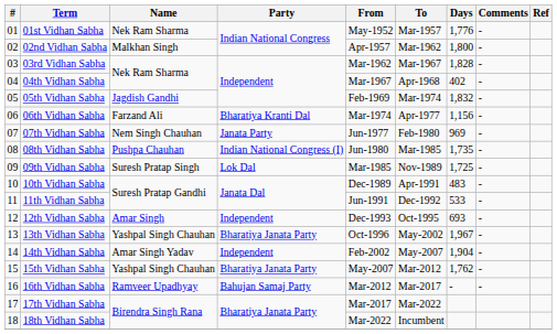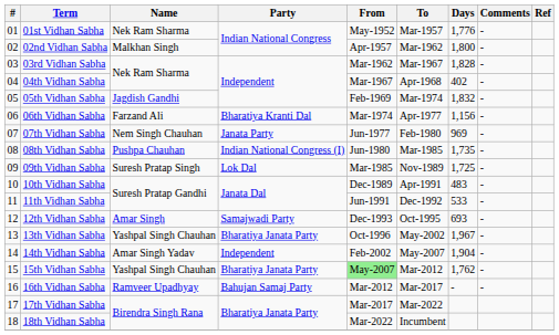 <table class="wikitable sortable">
 <tr>
 <th>#</th>
 <th><a href='#'>Term</a></th>
 <th>Name</th>
 <th>Party</th>
 <th>From</th>
 <th>To</th>
 <th>Days</th>
 <th>Comments</th>
 <th>Ref</th>
 </tr>
 <tr>
 <td>01</td>
 <td><a href='#'>01st Vidhan Sabha</a></td>
 <td>Nek Ram Sharma</td>
 <td rowspan="2"><a href='#'>Indian National Congress</a></td>
 <td>May-1952</td>
 <td>Mar-1957</td>
 <td>1,776</td>
 <td>-</td>
 <td></td>
 </tr>
 <tr>
 <td>02</td>
 <td><a href='#'>02nd Vidhan Sabha</a></td>
 <td>Malkhan Singh</td>
 <td>Apr-1957</td>
 <td>Mar-1962</td>
 <td>1,800</td>
 <td>-</td>
 <td></td>
 </tr>
 <tr>
 <td>03</td>
 <td><a href='#'>03rd Vidhan Sabha</a></td>
 <td rowspan="2">Nek Ram Sharma</td>
 <td rowspan="3"><a href='#'>Independent</a></td>
 <td>Mar-1962</td>
 <td>Mar-1967</td>
 <td>1,828</td>
 <td>-</td>
 <td></td>
 </tr>
 <tr>
 <td>04</td>
 <td><a href='#'>04th Vidhan Sabha</a></td>
 <td>Mar-1967</td>
 <td>Apr-1968</td>
 <td>402</td>
 <td>-</td>
 <td></td>
 </tr>
 <tr>
 <td>05</td>
 <td><a href='#'>05th Vidhan Sabha</a></td>
 <td><a href='#'>Jagdish Gandhi</a></td>
 <td>Feb-1969</td>
 <td>Mar-1974</td>
 <td>1,832</td>
 <td>-</td>
 <td></td>
 </tr>
 <tr>
 <td>06</td>
 <td><a href='#'>06th Vidhan Sabha</a></td>
 <td>Farzand Ali</td>
 <td><a href='#'>Bharatiya Kranti Dal</a></td>
 <td>Mar-1974</td>
 <td>Apr-1977</td>
 <td>1,156</td>
 <td>-</td>
 <td></td>
 </tr>
 <tr>
 <td>07</td>
 <td><a href='#'>07th Vidhan Sabha</a></td>
 <td>Nem  Singh Chauhan</td>
 <td><a href='#'>Janata Party</a></td>
 <td>Jun-1977</td>
 <td>Feb-1980</td>
 <td>969</td>
 <td>-</td>
 <td></td>
 </tr>
 <tr>
 <td>08</td>
 <td><a href='#'>08th Vidhan Sabha</a></td>
 <td><a href='#'>Pushpa Chauhan</a></td>
 <td><a href='#'>Indian National Congress (I)</a></td>
 <td>Jun-1980</td>
 <td>Mar-1985</td>
 <td>1,735</td>
 <td>-</td>
 <td></td>
 </tr>
 <tr>
 <td>09</td>
 <td><a href='#'>09th Vidhan Sabha</a></td>
 <td>Suresh  Pratap Singh</td>
 <td><a href='#'>Lok Dal</a></td>
 <td>Mar-1985</td>
 <td>Nov-1989</td>
 <td>1,725</td>
 <td>-</td>
 <td></td>
 </tr>
 <tr>
 <td>10</td>
 <td><a href='#'>10th Vidhan Sabha</a></td>
 <td rowspan="2">Suresh  Pratap Gandhi</td>
 <td rowspan="2"><a href='#'>Janata Dal</a></td>
 <td>Dec-1989</td>
 <td>Apr-1991</td>
 <td>483</td>
 <td>-</td>
 <td></td>
 </tr>
 <tr>
 <td>11</td>
 <td><a href='#'>11th Vidhan Sabha</a></td>
 <td>Jun-1991</td>
 <td>Dec-1992</td>
 <td>533</td>
 <td>-</td>
 <td></td>
 </tr>
 <tr>
 <td>12</td>
 <td><a href='#'>12th Vidhan Sabha</a></td>
 <td><a href='#'>Amar Singh</a></td>
-<td><a href='#'>Independent</a></td>
+<td><a href='#'>Samajwadi Party</a></td>
 <td>Dec-1993</td>
 <td>Oct-1995</td>
 <td>693</td>
 <td>-</td>
 <td></td>
 </tr>
 <tr>
 <td>13</td>
 <td><a href='#'>13th Vidhan Sabha</a></td>
 <td>Yashpal Singh Chauhan</td>
 <td><a href='#'>Bharatiya Janata Party</a></td>
 <td>Oct-1996</td>
 <td>May-2002</td>
 <td>1,967</td>
 <td>-</td>
 <td></td>
 </tr>
 <tr>
 <td>14</td>
 <td><a href='#'>14th Vidhan Sabha</a></td>
 <td>Amar Singh Yadav</td>
 <td><a href='#'>Independent</a></td>
 <td>Feb-2002</td>
 <td>May-2007</td>
 <td>1,904</td>
 <td>-</td>
 <td></td>
 </tr>
 <tr>
 <td>15</td>
 <td><a href='#'>15th Vidhan Sabha</a></td>
 <td>Yashpal Singh Chauhan</td>
 <td><a href='#'>Bharatiya Janata Party</a></td>
-<td>May-2007</td>
+<td style="background: lightgreen;">May-2007</td>
 <td>Mar-2012</td>
 <td>1,762</td>
 <td>-</td>
 <td></td>
 </tr>
 <tr>
 <td>16</td>
 <td><a href='#'>16th Vidhan Sabha</a></td>
 <td><a href='#'>Ramveer Upadhyay</a></td>
 <td><a href='#'>Bahujan Samaj Party</a></td>
 <td>Mar-2012</td>
 <td>Mar-2017</td>
 <td>-</td>
 <td>-</td>
 <td></td>
 </tr>
 <tr>
 <td>17</td>
 <td><a href='#'>17th Vidhan Sabha</a></td>
 <td rowspan="2"><a href='#'>Birendra Singh Rana</a></td>
 <td rowspan="2"><a href='#'>Bharatiya Janata Party</a></td>
 <td>Mar-2017</td>
 <td>Mar-2022</td>
 <td></td>
 <td></td>
 <td></td>
 </tr>
 <tr>
 <td>18</td>
 <td><a href='#'>18th Vidhan Sabha</a></td>
 <td>Mar-2022</td>
 <td>Incumbent</td>
 <td></td>
 <td></td>
 <td></td>
 </tr>
 <tr>
 </tr>
 </table>
